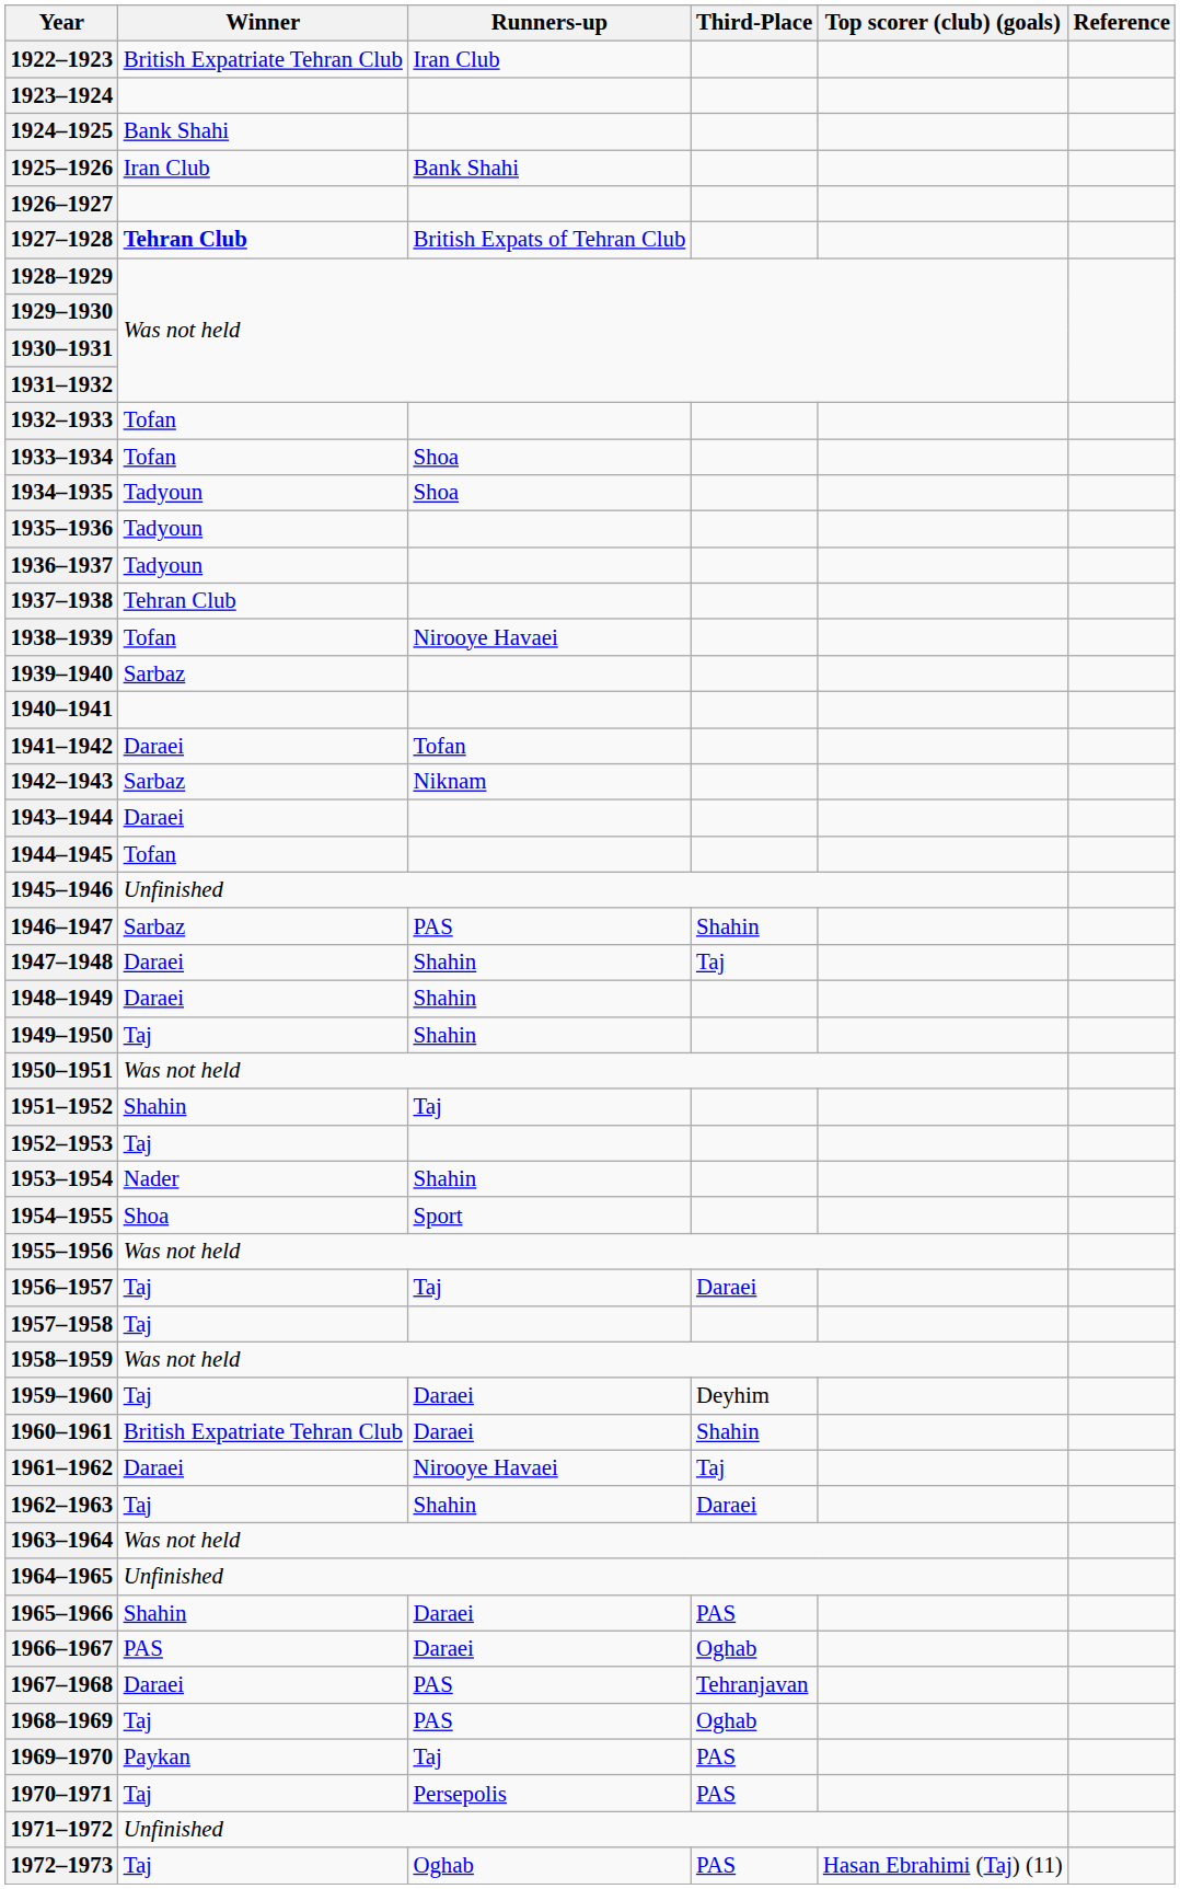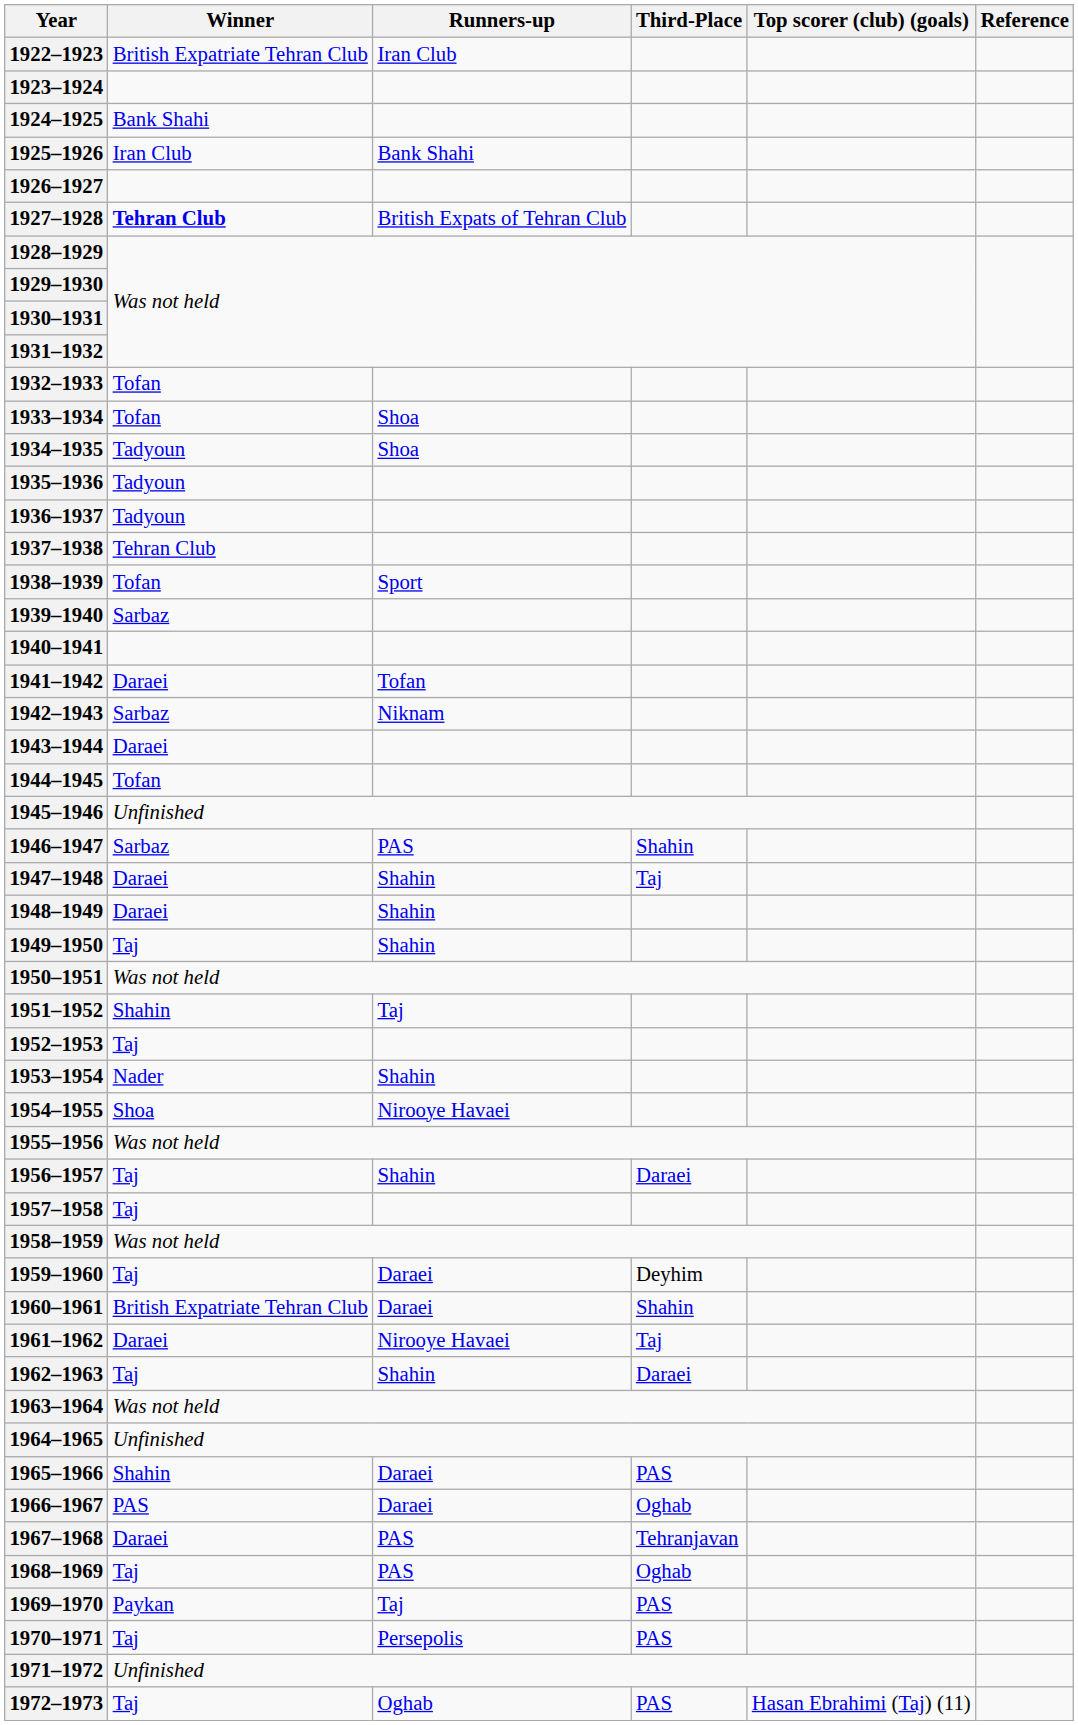 <table class="wikitable">
 <tr>
 <th>Year</th>
 <th>Winner</th>
 <th>Runners-up</th>
 <th>Third-Place</th>
 <th>Top scorer (club) (goals)</th>
 <th>Reference</th>
 </tr>
 <tr>
 <th><strong>1922–1923</strong></th>
 <td><a href='#'>British Expatriate Tehran Club</a></td>
 <td><a href='#'>Iran Club</a></td>
 <td></td>
 <td></td>
 <td></td>
 </tr>
 <tr>
 <th><strong>1923–1924</strong></th>
 <td></td>
 <td></td>
 <td></td>
 <td></td>
 <td></td>
 </tr>
 <tr>
 <th><strong>1924–1925</strong></th>
 <td><a href='#'>Bank Shahi</a></td>
 <td></td>
 <td></td>
 <td></td>
 <td></td>
 </tr>
 <tr>
 <th><strong>1925–1926</strong></th>
 <td><a href='#'>Iran Club</a></td>
 <td><a href='#'>Bank Shahi</a></td>
 <td></td>
 <td></td>
 <td></td>
 </tr>
 <tr>
 <th><strong>1926–1927</strong></th>
 <td></td>
 <td></td>
 <td></td>
 <td></td>
 <td></td>
 </tr>
 <tr>
 <th><strong>1927–1928</strong></th>
 <td><strong><a href='#'>Tehran Club</a></strong></td>
 <td><a href='#'>British Expats of Tehran Club</a></td>
 <td></td>
 <td></td>
 <td></td>
 </tr>
 <tr>
 <th><strong>1928–1929</strong></th>
 <td colspan="4" rowspan="4"><em>Was not held</em></td>
 <td rowspan="4"></td>
 </tr>
 <tr>
 <th><strong>1929–1930</strong></th>
 </tr>
 <tr>
 <th><strong>1930–1931</strong></th>
 </tr>
 <tr>
 <th><strong>1931–1932</strong></th>
 </tr>
 <tr>
 <th><strong>1932–1933</strong></th>
 <td><a href='#'>Tofan</a></td>
 <td></td>
 <td></td>
 <td></td>
 <td></td>
 </tr>
 <tr>
 <th><strong>1933–1934</strong></th>
 <td><a href='#'>Tofan</a></td>
 <td><a href='#'>Shoa</a></td>
 <td></td>
 <td></td>
 <td></td>
 </tr>
 <tr>
 <th><strong>1934–1935</strong></th>
 <td><a href='#'>Tadyoun</a></td>
 <td><a href='#'>Shoa</a></td>
 <td></td>
 <td></td>
 <td></td>
 </tr>
 <tr>
 <th><strong>1935–1936</strong></th>
 <td><a href='#'>Tadyoun</a></td>
 <td></td>
 <td></td>
 <td></td>
 <td></td>
 </tr>
 <tr>
 <th><strong>1936–1937</strong></th>
 <td><a href='#'>Tadyoun</a></td>
 <td></td>
 <td></td>
 <td></td>
 <td></td>
 </tr>
 <tr>
 <th><strong>1937–1938</strong></th>
 <td><a href='#'>Tehran Club</a></td>
 <td></td>
 <td></td>
 <td></td>
 <td></td>
 </tr>
 <tr>
 <th><strong>1938–1939</strong></th>
 <td><a href='#'>Tofan</a></td>
-<td><a href='#'>Nirooye Havaei</a></td>
+<td><a href='#'>Sport</a></td>
 <td></td>
 <td></td>
 <td></td>
 </tr>
 <tr>
 <th><strong>1939–1940</strong></th>
 <td><a href='#'>Sarbaz</a></td>
 <td></td>
 <td></td>
 <td></td>
 <td></td>
 </tr>
 <tr>
 <th><strong>1940–1941</strong></th>
 <td></td>
 <td></td>
 <td></td>
 <td></td>
 <td></td>
 </tr>
 <tr>
 <th><strong>1941–1942</strong></th>
 <td><a href='#'>Daraei</a></td>
 <td><a href='#'>Tofan</a></td>
 <td></td>
 <td></td>
 <td></td>
 </tr>
 <tr>
 <th><strong>1942–1943</strong></th>
 <td><a href='#'>Sarbaz</a></td>
 <td><a href='#'>Niknam</a></td>
 <td></td>
 <td></td>
 <td></td>
 </tr>
 <tr>
 <th><strong>1943–1944</strong></th>
 <td><a href='#'>Daraei</a></td>
 <td></td>
 <td></td>
 <td></td>
 <td></td>
 </tr>
 <tr>
 <th><strong>1944–1945</strong></th>
 <td><a href='#'>Tofan</a></td>
 <td></td>
 <td></td>
 <td></td>
 <td></td>
 </tr>
 <tr>
 <th><strong>1945–1946</strong></th>
 <td colspan="4"><em>Unfinished</em></td>
 <td></td>
 </tr>
 <tr>
 <th><strong>1946–1947</strong></th>
 <td><a href='#'>Sarbaz</a></td>
 <td><a href='#'>PAS</a></td>
 <td><a href='#'>Shahin</a></td>
 <td></td>
 <td></td>
 </tr>
 <tr>
 <th><strong>1947–1948</strong></th>
 <td><a href='#'>Daraei</a></td>
 <td><a href='#'>Shahin</a></td>
 <td><a href='#'>Taj</a></td>
 <td></td>
 <td></td>
 </tr>
 <tr>
 <th><strong>1948–1949</strong></th>
 <td><a href='#'>Daraei</a></td>
 <td><a href='#'>Shahin</a></td>
 <td></td>
 <td></td>
 <td></td>
 </tr>
 <tr>
 <th><strong>1949–1950</strong></th>
 <td><a href='#'>Taj</a></td>
 <td><a href='#'>Shahin</a></td>
 <td></td>
 <td></td>
 <td></td>
 </tr>
 <tr>
 <th><strong>1950–1951</strong></th>
 <td colspan="4"><em>Was not held</em></td>
 <td></td>
 </tr>
 <tr>
 <th><strong>1951–1952</strong></th>
 <td><a href='#'>Shahin</a></td>
 <td><a href='#'>Taj</a></td>
 <td></td>
 <td></td>
 <td></td>
 </tr>
 <tr>
 <th><strong>1952–1953</strong></th>
 <td><a href='#'>Taj</a></td>
 <td></td>
 <td></td>
 <td></td>
 <td></td>
 </tr>
 <tr>
 <th><strong>1953–1954</strong></th>
 <td><a href='#'>Nader</a></td>
 <td><a href='#'>Shahin</a></td>
 <td></td>
 <td></td>
 <td></td>
 </tr>
 <tr>
 <th><strong>1954–1955</strong></th>
 <td><a href='#'>Shoa</a></td>
-<td><a href='#'>Sport</a></td>
+<td><a href='#'>Nirooye Havaei</a></td>
 <td></td>
 <td></td>
 <td></td>
 </tr>
 <tr>
 <th><strong>1955–1956</strong></th>
 <td colspan="4"><em>Was not held</em></td>
 <td></td>
 </tr>
 <tr>
 <th><strong>1956–1957</strong></th>
 <td><a href='#'>Taj</a></td>
-<td><a href='#'>Taj</a></td>
+<td><a href='#'>Shahin</a></td>
 <td><a href='#'>Daraei</a></td>
 <td></td>
 <td></td>
 </tr>
 <tr>
 <th><strong>1957–1958</strong></th>
 <td><a href='#'>Taj</a></td>
 <td></td>
 <td></td>
 <td></td>
 <td></td>
 </tr>
 <tr>
 <th><strong>1958–1959</strong></th>
 <td colspan="4"><em>Was not held</em></td>
 <td></td>
 </tr>
 <tr>
 <th><strong>1959–1960</strong></th>
 <td><a href='#'>Taj</a></td>
 <td><a href='#'>Daraei</a></td>
 <td>Deyhim</td>
 <td></td>
 <td></td>
 </tr>
 <tr>
 <th><strong>1960–1961</strong></th>
 <td><a href='#'>British Expatriate Tehran Club</a></td>
 <td><a href='#'>Daraei</a></td>
 <td><a href='#'>Shahin</a></td>
 <td></td>
 <td></td>
 </tr>
 <tr>
 <th><strong>1961–1962</strong></th>
 <td><a href='#'>Daraei</a></td>
 <td><a href='#'>Nirooye Havaei</a></td>
 <td><a href='#'>Taj</a></td>
 <td></td>
 <td></td>
 </tr>
 <tr>
 <th><strong>1962–1963</strong></th>
 <td><a href='#'>Taj</a></td>
 <td><a href='#'>Shahin</a></td>
 <td><a href='#'>Daraei</a></td>
 <td></td>
 <td></td>
 </tr>
 <tr>
 <th><strong>1963–1964</strong></th>
 <td colspan="4"><em>Was not held</em></td>
 <td colspan="4"></td>
 </tr>
 <tr>
 <th><strong>1964–1965</strong></th>
 <td colspan="4"><em>Unfinished</em></td>
 <td colspan="4"></td>
 </tr>
 <tr>
 <th><strong>1965–1966</strong></th>
 <td><a href='#'>Shahin</a></td>
 <td><a href='#'>Daraei</a></td>
 <td><a href='#'>PAS</a></td>
 <td></td>
 <td></td>
 </tr>
 <tr>
 <th><strong>1966–1967</strong></th>
 <td><a href='#'>PAS</a></td>
 <td><a href='#'>Daraei</a></td>
 <td><a href='#'>Oghab</a></td>
 <td></td>
 <td></td>
 </tr>
 <tr>
 <th><strong>1967–1968</strong></th>
 <td><a href='#'>Daraei</a></td>
 <td><a href='#'>PAS</a></td>
 <td><a href='#'>Tehranjavan</a></td>
 <td></td>
 <td></td>
 </tr>
 <tr>
 <th><strong>1968–1969</strong></th>
 <td><a href='#'>Taj</a></td>
 <td><a href='#'>PAS</a></td>
 <td><a href='#'>Oghab</a></td>
 <td></td>
 <td></td>
 </tr>
 <tr>
 <th><strong>1969–1970</strong></th>
 <td><a href='#'>Paykan</a></td>
 <td><a href='#'>Taj</a></td>
 <td><a href='#'>PAS</a></td>
 <td></td>
 <td></td>
 </tr>
 <tr>
 <th><strong>1970–1971</strong></th>
 <td><a href='#'>Taj</a></td>
 <td><a href='#'>Persepolis</a></td>
 <td><a href='#'>PAS</a></td>
 <td></td>
 <td></td>
 </tr>
 <tr>
 <th><strong>1971–1972</strong></th>
 <td colspan="4"><em>Unfinished</em></td>
 <td></td>
 </tr>
 <tr>
 <th><strong>1972–1973</strong></th>
 <td><a href='#'>Taj</a></td>
 <td><a href='#'>Oghab</a></td>
 <td><a href='#'>PAS</a></td>
 <td><a href='#'>Hasan Ebrahimi</a> (<a href='#'>Taj</a>) (11)</td>
 <td></td>
 </tr>
 </table>
